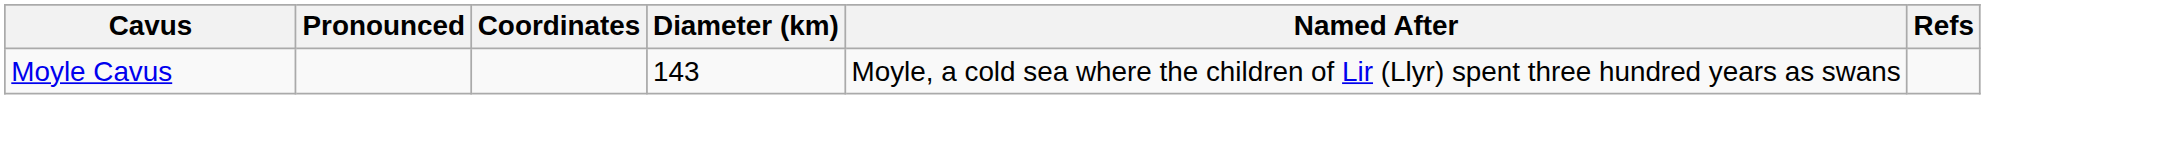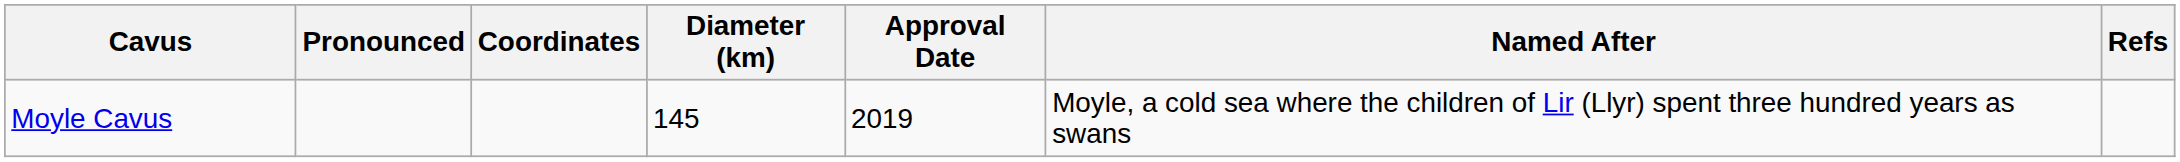 <table class="wikitable">
 <tr>
 <th style="width:10em">Cavus</th>
 <th>Pronounced</th>
 <th>Coordinates</th>
 <th>Diameter (km)</th>
+<th>Approval Date</th>
 <th>Named After</th>
 <th>Refs</th>
 </tr>
 <tr>
 <td><a href='#'>Moyle Cavus</a></td>
 <td></td>
 <td></td>
-<td>143</td>
+<td>145</td>
+<td>2019</td>
 <td>Moyle, a cold sea where the children of <a href='#'>Lir</a> (Llyr) spent three hundred years as swans</td>
 <td></td>
 </tr>
 </table>
